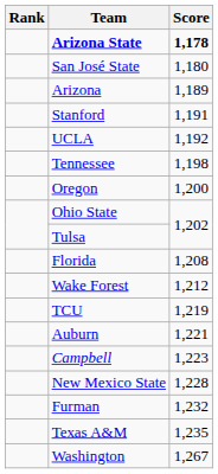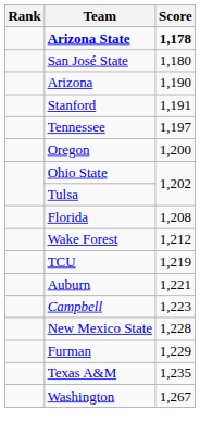 <table class="wikitable sortable" style="text-align:center">
 <tr>
 <th dat-sort-type=number>Rank</th>
 <th>Team</th>
 <th>Score</th>
 </tr>
 <tr>
 <td></td>
 <td align=left><strong><a href='#'>Arizona State</a></strong></td>
 <td><strong>1,178</strong></td>
 </tr>
 <tr>
 <td></td>
 <td align=left><a href='#'>San José State</a></td>
 <td>1,180</td>
 </tr>
 <tr>
 <td></td>
 <td align=left><a href='#'>Arizona</a></td>
-<td>1,189</td>
+<td>1,190</td>
 </tr>
 <tr>
 <td></td>
 <td align=left><a href='#'>Stanford</a></td>
 <td>1,191</td>
 </tr>
 <tr>
 <td></td>
-<td align=left><a href='#'>UCLA</a></td>
-<td>1,192</td>
-</tr>
-<tr>
-<td></td>
 <td align=left><a href='#'>Tennessee</a></td>
-<td>1,198</td>
+<td>1,197</td>
 </tr>
 <tr>
 <td></td>
 <td align=left><a href='#'>Oregon</a></td>
 <td>1,200</td>
 </tr>
 <tr>
 <td rowspan=2></td>
 <td align=left><a href='#'>Ohio State</a></td>
 <td rowspan=2>1,202</td>
 </tr>
 <tr>
 <td align=left><a href='#'>Tulsa</a></td>
 </tr>
 <tr>
 <td></td>
 <td align=left><a href='#'>Florida</a></td>
 <td>1,208</td>
 </tr>
 <tr>
 <td></td>
 <td align=left><a href='#'>Wake Forest</a></td>
 <td>1,212</td>
 </tr>
 <tr>
 <td></td>
 <td align=left><a href='#'>TCU</a></td>
 <td>1,219</td>
 </tr>
 <tr>
 <td></td>
 <td align=left><a href='#'>Auburn</a></td>
 <td>1,221</td>
 </tr>
 <tr>
 <td></td>
 <td align=left><em><a href='#'>Campbell</a></em></td>
 <td>1,223</td>
 </tr>
 <tr>
 <td></td>
 <td align=left><a href='#'>New Mexico State</a></td>
 <td>1,228</td>
 </tr>
 <tr>
 <td></td>
 <td align=left><a href='#'>Furman</a></td>
-<td>1,232</td>
+<td>1,229</td>
 </tr>
 <tr>
 <td></td>
 <td align=left><a href='#'>Texas A&M</a></td>
 <td>1,235</td>
 </tr>
 <tr>
 <td></td>
 <td align=left><a href='#'>Washington</a></td>
 <td>1,267</td>
 </tr>
 </table>
